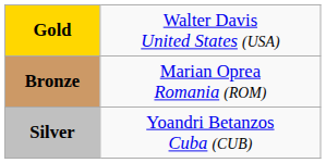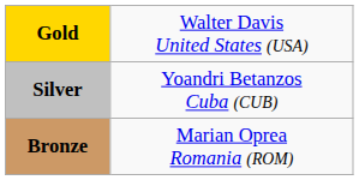 <table class="wikitable" style=" text-align:center; font-size:110%;" width="35%">
 <tr>
 <td bgcolor="gold"><strong>Gold</strong></td>
 <td> <a href='#'>Walter Davis</a><br><em><a href='#'>United States</a> <small>(USA)</small></em></td>
 </tr>
 <tr>
+<td bgcolor="silver"><strong>Silver</strong></td>
+<td> <a href='#'>Yoandri Betanzos</a><br><em><a href='#'>Cuba</a> <small>(CUB)</small></em></td>
+</tr>
+<tr>
 <td bgcolor="CC9966"><strong>Bronze</strong></td>
 <td> <a href='#'>Marian Oprea</a><br><em><a href='#'>Romania</a> <small>(ROM)</small></em></td>
 </tr>
-<tr>
-<td bgcolor="silver"><strong>Silver</strong></td>
-<td> <a href='#'>Yoandri Betanzos</a><br><em><a href='#'>Cuba</a> <small>(CUB)</small></em></td>
-</tr>
 </table>
